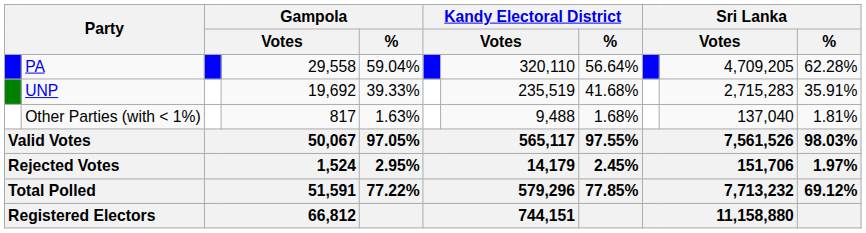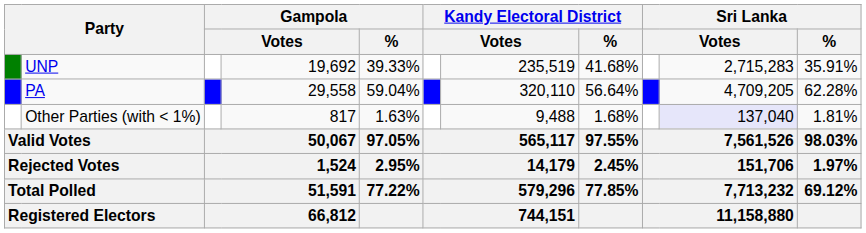 <table class="wikitable">
 <tr>
 <th colspan="2" width="144px"rowspan="2">Party</th>
 <th colspan="3" width="216px">Gampola</th>
 <th colspan="3" width="216px"><a href='#'>Kandy Electoral District</a></th>
 <th colspan="3" width="216px">Sri Lanka</th>
 </tr>
 <tr>
 <th colspan="2" width="144px">Votes</th>
 <th>%</th>
 <th colspan="2" width="144px">Votes</th>
 <th>%</th>
 <th colspan="2" width="144px">Votes</th>
 <th>%</th>
 </tr>
 <tr>
+<td style="background-color:green;" width="10px"></td>
+<td style="text-align:left;"><a href='#'>UNP</a></td>
+<td style="background-color:white;" width="10px"></td>
+<td style="text-align:right;">19,692</td>
+<td style="text-align:right;">39.33%</td>
+<td style="background-color:white;" width="10px"></td>
+<td style="text-align:right;">235,519</td>
+<td style="text-align:right;">41.68%</td>
+<td style="background-color:white;" width="10px"></td>
+<td style="text-align:right;">2,715,283</td>
+<td style="text-align:right;">35.91%</td>
+</tr>
+<tr>
 <td style="background-color:blue;" width="10px"></td>
 <td style="text-align:left;"><a href='#'>PA</a></td>
 <td style="background-color:blue;" width="10px"></td>
 <td style="text-align:right;">29,558</td>
 <td style="text-align:right;">59.04%</td>
 <td style="background-color:blue;" width="10px"></td>
 <td style="text-align:right;">320,110</td>
 <td style="text-align:right;">56.64%</td>
 <td style="background-color:blue;" width="10px"></td>
 <td style="text-align:right;">4,709,205</td>
 <td style="text-align:right;">62.28%</td>
 </tr>
 <tr>
-<td style="background-color:green;" width="10px"></td>
-<td style="text-align:left;"><a href='#'>UNP</a></td>
-<td style="background-color:white;" width="10px"></td>
-<td style="text-align:right;">19,692</td>
-<td style="text-align:right;">39.33%</td>
-<td style="background-color:white;" width="10px"></td>
-<td style="text-align:right;">235,519</td>
-<td style="text-align:right;">41.68%</td>
-<td style="background-color:white;" width="10px"></td>
-<td style="text-align:right;">2,715,283</td>
-<td style="text-align:right;">35.91%</td>
-</tr>
-<tr>
 <td style="background-color:white;" width="10px"></td>
 <td style="text-align:left;">Other Parties (with < 1%)</td>
 <td style="background-color:white;" width="10px"></td>
 <td style="text-align:right;">817</td>
 <td style="text-align:right;">1.63%</td>
 <td style="background-color:white;" width="10px"></td>
 <td style="text-align:right;">9,488</td>
 <td style="text-align:right;">1.68%</td>
 <td style="background-color:white;" width="10px"></td>
-<td style="text-align:right;">137,040</td>
+<td style="background: lavender; text-align:right;">137,040</td>
 <td style="text-align:right;">1.81%</td>
 </tr>
 <tr>
 <th colspan="2" width="144px"style="text-align:left;">Valid Votes</th>
 <th style="text-align:right;"colspan="2" width="144px">50,067</th>
 <th style="text-align:right;">97.05%</th>
 <th style="text-align:right;"colspan="2" width="144px">565,117</th>
 <th style="text-align:right;">97.55%</th>
 <th style="text-align:right;"colspan="2" width="144px">7,561,526</th>
 <th style="text-align:right;">98.03%</th>
 </tr>
 <tr>
 <th colspan="2" width="144px"style="text-align:left;">Rejected Votes</th>
 <th style="text-align:right;"colspan="2" width="144px">1,524</th>
 <th style="text-align:right;">2.95%</th>
 <th style="text-align:right;"colspan="2" width="144px">14,179</th>
 <th style="text-align:right;">2.45%</th>
 <th style="text-align:right;"colspan="2" width="144px">151,706</th>
 <th style="text-align:right;">1.97%</th>
 </tr>
 <tr>
 <th colspan="2" width="144px"style="text-align:left;">Total Polled</th>
 <th style="text-align:right;"colspan="2" width="144px">51,591</th>
 <th style="text-align:right;">77.22%</th>
 <th style="text-align:right;"colspan="2" width="144px">579,296</th>
 <th style="text-align:right;">77.85%</th>
 <th style="text-align:right;"colspan="2" width="144px">7,713,232</th>
 <th style="text-align:right;">69.12%</th>
 </tr>
 <tr>
 <th colspan="2" width="144px"style="text-align:left;">Registered Electors</th>
 <th style="text-align:right;"colspan="2" width="144px">66,812</th>
 <th></th>
 <th style="text-align:right;"colspan="2" width="144px">744,151</th>
 <th></th>
 <th style="text-align:right;"colspan="2" width="144px">11,158,880</th>
 <th></th>
 </tr>
 </table>
